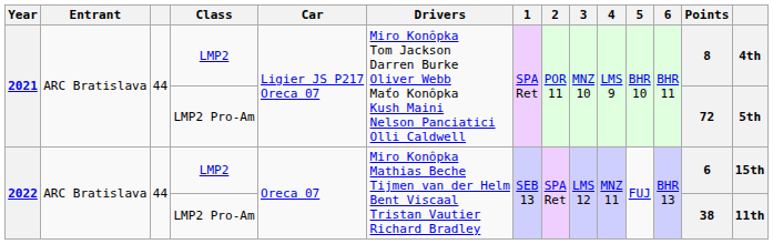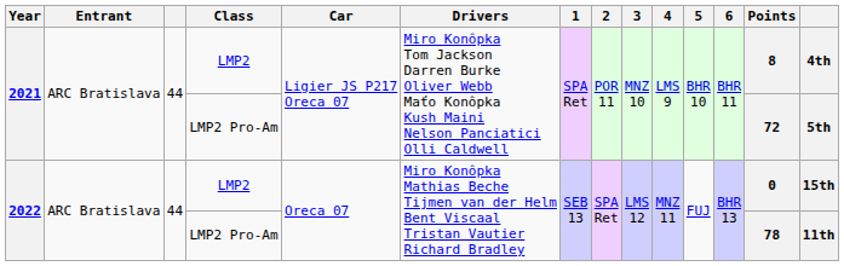 <table class="wikitable" style="text-align:center; font-size:85%">
 <tr>
 <th>Year</th>
 <th>Entrant</th>
 <th></th>
 <th>Class</th>
 <th>Car</th>
 <th>Drivers</th>
 <th>1</th>
 <th>2</th>
 <th>3</th>
 <th>4</th>
 <th>5</th>
 <th>6</th>
 <th>Points</th>
 <th></th>
 </tr>
 <tr>
 <th rowspan=2><a href='#'>2021</a></th>
 <td rowspan=2> ARC Bratislava</td>
 <td rowspan=2>44</td>
 <td><a href='#'>LMP2</a></td>
 <td rowspan=2 align="left"><a href='#'>Ligier JS P217</a><br><a href='#'>Oreca 07</a></td>
 <td rowspan=2 align="left"> <a href='#'>Miro Konôpka</a><br> Tom Jackson<br> Darren Burke<br> <a href='#'>Oliver Webb</a><br> Maťo Konôpka<br> <a href='#'>Kush Maini</a><br> <a href='#'>Nelson Panciatici</a><br> <a href='#'>Olli Caldwell</a></td>
 <td rowspan=2 style="background-color:#EFCFFF;"><a href='#'>SPA</a><br>Ret</td>
 <td rowspan=2 style="background-color:#dfffdf;"><a href='#'>POR</a><br>11</td>
 <td rowspan=2 style="background-color:#dfffdf;"><a href='#'>MNZ</a><br>10</td>
 <td rowspan=2 style="background-color:#dfffdf;"><a href='#'>LMS</a><br>9</td>
 <td rowspan=2 style="background-color:#dfffdf;"><a href='#'>BHR</a><br>10</td>
 <td rowspan=2 style="background-color:#dfffdf;"><a href='#'>BHR</a><br>11</td>
 <th>8</th>
 <th>4th</th>
 </tr>
 <tr>
 <td>LMP2 Pro-Am</td>
 <th>72</th>
 <th>5th</th>
 </tr>
 <tr>
 <th rowspan=2><a href='#'>2022</a></th>
 <td rowspan=2> ARC Bratislava</td>
 <td rowspan=2>44</td>
 <td><a href='#'>LMP2</a></td>
 <td rowspan=2 align="left"><a href='#'>Oreca 07</a></td>
 <td rowspan=2 align="left"> <a href='#'>Miro Konôpka</a><br> <a href='#'>Mathias Beche</a><br> <a href='#'>Tijmen van der Helm</a><br> <a href='#'>Bent Viscaal</a><br> <a href='#'>Tristan Vautier</a><br> <a href='#'>Richard Bradley</a></td>
 <td rowspan=2 style="background-color:#CFCFFF;"><a href='#'>SEB</a><br>13</td>
 <td rowspan=2 style="background-color:#EFCFFF;"><a href='#'>SPA</a><br>Ret</td>
 <td rowspan=2 style="background-color:#CFCFFF;"><a href='#'>LMS</a><br>12</td>
 <td rowspan=2 style="background-color:#CFCFFF;"><a href='#'>MNZ</a><br>11</td>
 <td rowspan=2><a href='#'>FUJ</a></td>
 <td rowspan=2 style="background-color:#CFCFFF;"><a href='#'>BHR</a><br>13</td>
-<th>6</th>
+<th>0</th>
 <th>15th</th>
 </tr>
 <tr>
 <td>LMP2 Pro-Am</td>
-<th>38</th>
+<th>78</th>
 <th>11th</th>
 </tr>
 </table>
